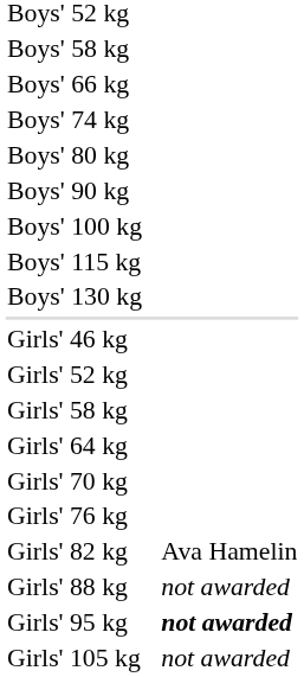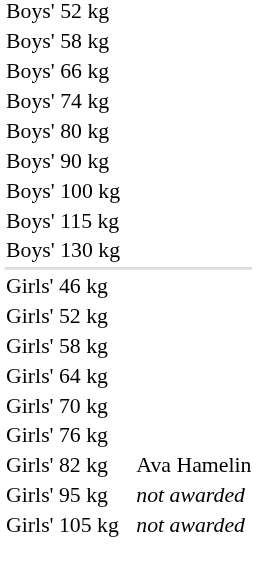 <table>
 <tr>
 <td>Boys' 52 kg</td>
 <td></td>
 <td></td>
 <td></td>
 </tr>
 <tr>
 <td>Boys' 58 kg</td>
 <td></td>
 <td></td>
 <td></td>
 </tr>
 <tr>
 <td>Boys' 66 kg</td>
 <td></td>
 <td></td>
 <td></td>
 </tr>
 <tr>
 <td>Boys' 74 kg</td>
 <td></td>
 <td></td>
 <td></td>
 </tr>
 <tr>
 <td>Boys' 80 kg</td>
 <td></td>
 <td></td>
 <td></td>
 </tr>
 <tr>
 <td>Boys' 90 kg</td>
 <td></td>
 <td nowrap></td>
 <td></td>
 </tr>
 <tr>
 <td>Boys' 100 kg</td>
 <td></td>
 <td></td>
 <td></td>
 </tr>
 <tr>
 <td>Boys' 115 kg</td>
 <td></td>
 <td></td>
 <td></td>
 </tr>
 <tr>
 <td>Boys' 130 kg</td>
 <td></td>
 <td></td>
 <td></td>
 </tr>
 <tr bgcolor=#dddddd>
 <td colspan=4></td>
 </tr>
 <tr>
 <td>Girls' 46 kg</td>
 <td></td>
 <td></td>
 <td></td>
 </tr>
 <tr>
 <td>Girls' 52 kg</td>
 <td></td>
 <td></td>
 <td></td>
 </tr>
 <tr>
 <td>Girls' 58 kg</td>
 <td></td>
 <td></td>
 <td></td>
 </tr>
 <tr>
 <td>Girls' 64 kg</td>
 <td></td>
 <td></td>
 <td></td>
 </tr>
 <tr>
 <td>Girls' 70 kg</td>
 <td></td>
 <td></td>
 <td></td>
 </tr>
 <tr>
 <td>Girls' 76 kg</td>
 <td nowrap></td>
 <td></td>
 <td></td>
 </tr>
 <tr>
 <td>Girls' 82 kg</td>
 <td></td>
 <td></td>
 <td nowrap>Ava Hamelin<br></td>
 </tr>
 <tr>
-<td>Girls' 88 kg</td>
+<td>Girls' 95 kg</td>
 <td></td>
 <td></td>
 <td><em>not awarded</em></td>
-</tr>
-<tr>
-<td>Girls' 95 kg</td>
-<td></td>
-<td></td>
-<td><strong><em>not awarded</em></strong></td>
 </tr>
 <tr>
 <td>Girls' 105 kg</td>
 <td></td>
 <td></td>
 <td><em>not awarded</em></td>
 </tr>
 </table>
